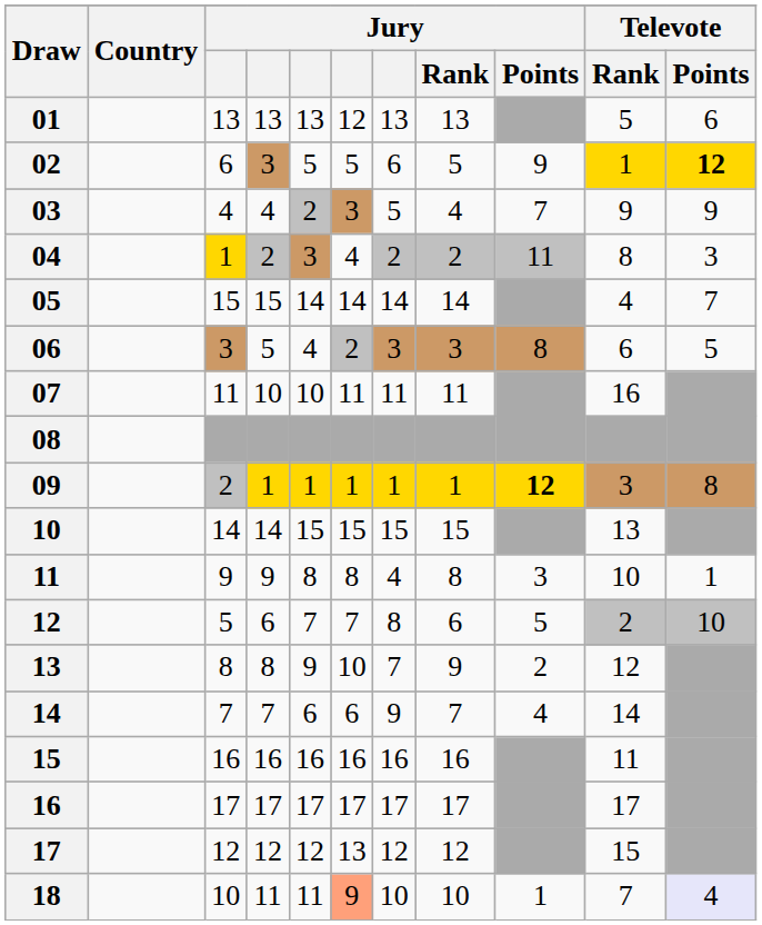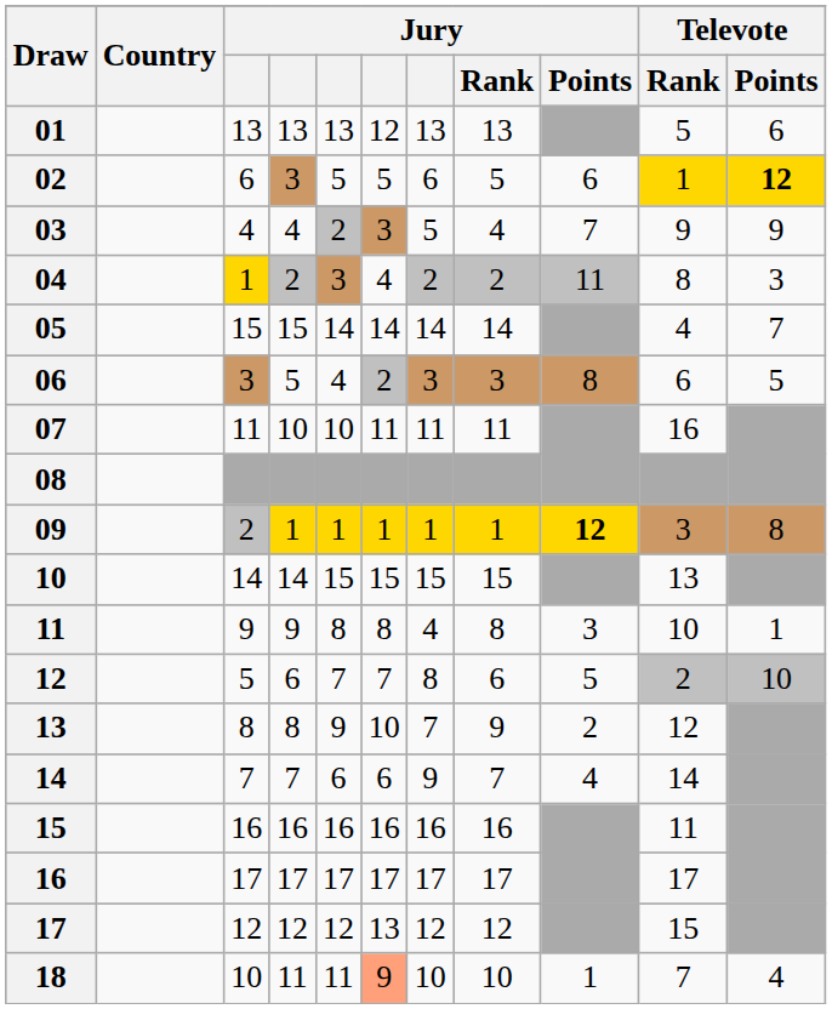 <table class="sortable wikitable collapsible plainrowheaders" style="text-align:center;">
 <tr>
 </tr>
 <tr>
 <th scope="col" rowspan="2">Draw</th>
 <th scope="col" rowspan="2">Country</th>
 <th scope="col" colspan="7">Jury</th>
 <th scope="col" colspan="2">Televote</th>
 </tr>
 <tr>
 <th scope="col"><small></small></th>
 <th scope="col"><small></small></th>
 <th scope="col"><small></small></th>
 <th scope="col"><small></small></th>
 <th scope="col"><small></small></th>
 <th scope="col">Rank</th>
 <th scope="col">Points</th>
 <th scope="col">Rank</th>
 <th scope="col">Points</th>
 </tr>
 <tr>
 <th scope="row" style="text-align:center;">01</th>
 <td style="text-align:left;"></td>
 <td>13</td>
 <td>13</td>
 <td>13</td>
 <td>12</td>
 <td>13</td>
 <td>13</td>
 <td style="background:#AAAAAA;"></td>
 <td>5</td>
 <td>6</td>
 </tr>
 <tr>
 <th scope="row" style="text-align:center;">02</th>
 <td style="text-align:left;"></td>
 <td>6</td>
 <td style="background:#CC9966;">3</td>
 <td>5</td>
 <td>5</td>
 <td>6</td>
 <td>5</td>
-<td>9</td>
+<td>6</td>
 <td style="background:gold;">1</td>
 <td style="background:gold;"><strong>12</strong></td>
 </tr>
 <tr>
 <th scope="row" style="text-align:center;">03</th>
 <td style="text-align:left;"></td>
 <td>4</td>
 <td>4</td>
 <td style="background:silver;">2</td>
 <td style="background:#CC9966;">3</td>
 <td>5</td>
 <td>4</td>
 <td>7</td>
 <td>9</td>
 <td>9</td>
 </tr>
 <tr>
 <th scope="row" style="text-align:center;">04</th>
 <td style="text-align:left;"></td>
 <td style="background:gold;">1</td>
 <td style="background:silver;">2</td>
 <td style="background:#CC9966;">3</td>
 <td>4</td>
 <td style="background:silver;">2</td>
 <td style="background:silver;">2</td>
 <td style="background:silver;">11</td>
 <td>8</td>
 <td>3</td>
 </tr>
 <tr>
 <th scope="row" style="text-align:center;">05</th>
 <td style="text-align:left;"></td>
 <td>15</td>
 <td>15</td>
 <td>14</td>
 <td>14</td>
 <td>14</td>
 <td>14</td>
 <td style="background:#AAAAAA;"></td>
 <td>4</td>
 <td>7</td>
 </tr>
 <tr>
 <th scope="row" style="text-align:center;">06</th>
 <td style="text-align:left;"></td>
 <td style="background:#CC9966;">3</td>
 <td>5</td>
 <td>4</td>
 <td style="background:silver;">2</td>
 <td style="background:#CC9966;">3</td>
 <td style="background:#CC9966;">3</td>
 <td style="background:#CC9966;">8</td>
 <td>6</td>
 <td>5</td>
 </tr>
 <tr>
 <th scope="row" style="text-align:center;">07</th>
 <td style="text-align:left;"></td>
 <td>11</td>
 <td>10</td>
 <td>10</td>
 <td>11</td>
 <td>11</td>
 <td>11</td>
 <td style="background:#AAAAAA;"></td>
 <td>16</td>
 <td style="background:#AAAAAA;"></td>
 </tr>
 <tr class="sortbottom">
 <th scope="row" style="text-align:center;">08</th>
 <td style="text-align:left;"></td>
 <td style="background:#AAAAAA;"></td>
 <td style="background:#AAAAAA;"></td>
 <td style="background:#AAAAAA;"></td>
 <td style="background:#AAAAAA;"></td>
 <td style="background:#AAAAAA;"></td>
 <td style="background:#AAAAAA;"></td>
 <td style="background:#AAAAAA;"></td>
 <td style="background:#AAAAAA;"></td>
 <td style="background:#AAAAAA;"></td>
 </tr>
 <tr>
 <th scope="row" style="text-align:center;">09</th>
 <td style="text-align:left;"></td>
 <td style="background:silver;">2</td>
 <td style="background:gold;">1</td>
 <td style="background:gold;">1</td>
 <td style="background:gold;">1</td>
 <td style="background:gold;">1</td>
 <td style="background:gold;">1</td>
 <td style="background:gold;"><strong>12</strong></td>
 <td style="background:#CC9966;">3</td>
 <td style="background:#CC9966;">8</td>
 </tr>
 <tr>
 <th scope="row" style="text-align:center;">10</th>
 <td style="text-align:left;"></td>
 <td>14</td>
 <td>14</td>
 <td>15</td>
 <td>15</td>
 <td>15</td>
 <td>15</td>
 <td style="background:#AAAAAA;"></td>
 <td>13</td>
 <td style="background:#AAAAAA;"></td>
 </tr>
 <tr>
 <th scope="row" style="text-align:center;">11</th>
 <td style="text-align:left;"></td>
 <td>9</td>
 <td>9</td>
 <td>8</td>
 <td>8</td>
 <td>4</td>
 <td>8</td>
 <td>3</td>
 <td>10</td>
 <td>1</td>
 </tr>
 <tr>
 <th scope="row" style="text-align:center;">12</th>
 <td style="text-align:left;"></td>
 <td>5</td>
 <td>6</td>
 <td>7</td>
 <td>7</td>
 <td>8</td>
 <td>6</td>
 <td>5</td>
 <td style="background:silver;">2</td>
 <td style="background:silver;">10</td>
 </tr>
 <tr>
 <th scope="row" style="text-align:center;">13</th>
 <td style="text-align:left;"></td>
 <td>8</td>
 <td>8</td>
 <td>9</td>
 <td>10</td>
 <td>7</td>
 <td>9</td>
 <td>2</td>
 <td>12</td>
 <td style="background:#AAAAAA;"></td>
 </tr>
 <tr>
 <th scope="row" style="text-align:center;">14</th>
 <td style="text-align:left;"></td>
 <td>7</td>
 <td>7</td>
 <td>6</td>
 <td>6</td>
 <td>9</td>
 <td>7</td>
 <td>4</td>
 <td>14</td>
 <td style="background:#AAAAAA;"></td>
 </tr>
 <tr>
 <th scope="row" style="text-align:center;">15</th>
 <td style="text-align:left;"></td>
 <td>16</td>
 <td>16</td>
 <td>16</td>
 <td>16</td>
 <td>16</td>
 <td>16</td>
 <td style="background:#AAAAAA;"></td>
 <td>11</td>
 <td style="background:#AAAAAA;"></td>
 </tr>
 <tr>
 <th scope="row" style="text-align:center;">16</th>
 <td style="text-align:left;"></td>
 <td>17</td>
 <td>17</td>
 <td>17</td>
 <td>17</td>
 <td>17</td>
 <td>17</td>
 <td style="background:#AAAAAA;"></td>
 <td>17</td>
 <td style="background:#AAAAAA;"></td>
 </tr>
 <tr>
 <th scope="row" style="text-align:center;">17</th>
 <td style="text-align:left;"></td>
 <td>12</td>
 <td>12</td>
 <td>12</td>
 <td>13</td>
 <td>12</td>
 <td>12</td>
 <td style="background:#AAAAAA;"></td>
 <td>15</td>
 <td style="background:#AAAAAA;"></td>
 </tr>
 <tr>
 <th scope="row" style="text-align:center;">18</th>
 <td style="text-align:left;"></td>
 <td>10</td>
 <td>11</td>
 <td>11</td>
 <td style="background: lightsalmon;">9</td>
 <td>10</td>
 <td>10</td>
 <td>1</td>
 <td>7</td>
-<td style="background: lavender;">4</td>
+<td>4</td>
 </tr>
 </table>
